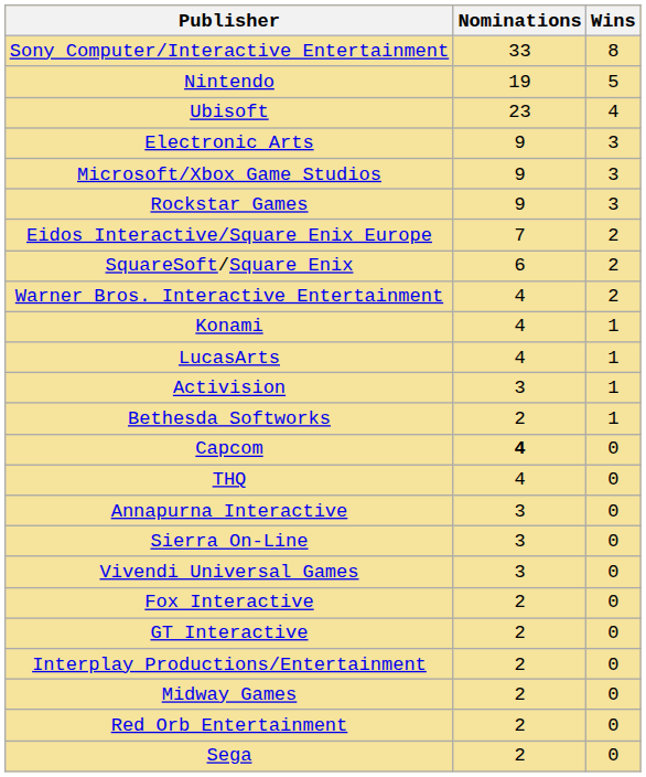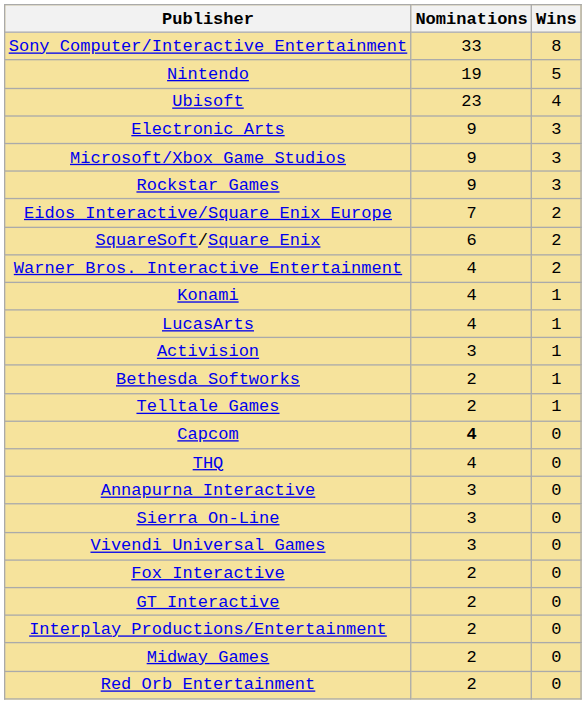 <table class="wikitable sortable plainrowheaders" rowspan="2" style="text-align:center; background: #f6e39c">
 <tr>
 <th scope="col">Publisher</th>
 <th scope="col">Nominations</th>
 <th scope="col">Wins</th>
 </tr>
 <tr>
 <td><a href='#'>Sony Computer/Interactive Entertainment</a></td>
 <td>33</td>
 <td>8</td>
 </tr>
 <tr>
 <td><a href='#'>Nintendo</a></td>
 <td>19</td>
 <td>5</td>
 </tr>
 <tr>
 <td><a href='#'>Ubisoft</a></td>
 <td>23</td>
 <td>4</td>
 </tr>
 <tr>
 <td><a href='#'>Electronic Arts</a></td>
 <td>9</td>
 <td>3</td>
 </tr>
 <tr>
 <td><a href='#'>Microsoft/Xbox Game Studios</a></td>
 <td>9</td>
 <td>3</td>
 </tr>
 <tr>
 <td><a href='#'>Rockstar Games</a></td>
 <td>9</td>
 <td>3</td>
 </tr>
 <tr>
 <td><a href='#'>Eidos Interactive/Square Enix Europe</a></td>
 <td>7</td>
 <td>2</td>
 </tr>
 <tr>
 <td><a href='#'>SquareSoft</a>/<a href='#'>Square Enix</a></td>
 <td>6</td>
 <td>2</td>
 </tr>
 <tr>
 <td><a href='#'>Warner Bros. Interactive Entertainment</a></td>
 <td>4</td>
 <td>2</td>
 </tr>
 <tr>
 <td><a href='#'>Konami</a></td>
 <td>4</td>
 <td>1</td>
 </tr>
 <tr>
 <td><a href='#'>LucasArts</a></td>
 <td>4</td>
 <td>1</td>
 </tr>
 <tr>
 <td><a href='#'>Activision</a></td>
 <td>3</td>
 <td>1</td>
 </tr>
 <tr>
 <td><a href='#'>Bethesda Softworks</a></td>
 <td>2</td>
 <td>1</td>
 </tr>
 <tr>
+<td><a href='#'>Telltale Games</a></td>
+<td>2</td>
+<td>1</td>
+</tr>
+<tr>
 <td><a href='#'>Capcom</a></td>
 <td><strong>4</strong></td>
 <td>0</td>
 </tr>
 <tr>
 <td><a href='#'>THQ</a></td>
 <td>4</td>
 <td>0</td>
 </tr>
 <tr>
 <td><a href='#'>Annapurna Interactive</a></td>
 <td>3</td>
 <td>0</td>
 </tr>
 <tr>
 <td><a href='#'>Sierra On-Line</a></td>
 <td>3</td>
 <td>0</td>
 </tr>
 <tr>
 <td><a href='#'>Vivendi Universal Games</a></td>
 <td>3</td>
 <td>0</td>
 </tr>
 <tr>
 <td><a href='#'>Fox Interactive</a></td>
 <td>2</td>
 <td>0</td>
 </tr>
 <tr>
 <td><a href='#'>GT Interactive</a></td>
 <td>2</td>
 <td>0</td>
 </tr>
 <tr>
 <td><a href='#'>Interplay Productions/Entertainment</a></td>
 <td>2</td>
 <td>0</td>
 </tr>
 <tr>
 <td><a href='#'>Midway Games</a></td>
 <td>2</td>
 <td>0</td>
 </tr>
 <tr>
 <td><a href='#'>Red Orb Entertainment</a></td>
 <td>2</td>
 <td>0</td>
 </tr>
-<tr>
-<td><a href='#'>Sega</a></td>
-<td>2</td>
-<td>0</td>
-</tr>
 </table>
